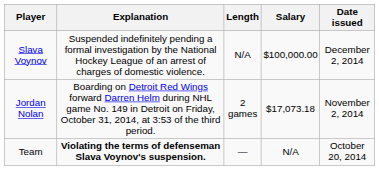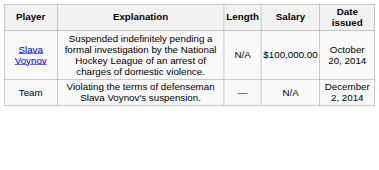 <table class="wikitable" style="text-align:center;">
 <tr>
 <th style="width:15%;">Player</th>
 <th style="width:50%;">Explanation</th>
 <th style="width:10%;">Length</th>
 <th style="width:10%;">Salary</th>
 <th style="width:15%;">Date issued</th>
 </tr>
 <tr>
 <td><a href='#'>Slava Voynov</a></td>
 <td>Suspended indefinitely pending a formal investigation by the National Hockey League of an arrest of charges of domestic violence.</td>
 <td>N/A</td>
 <td>$100,000.00</td>
-<td>December 2, 2014</td>
-</tr>
-<tr>
-<td><a href='#'>Jordan Nolan</a></td>
-<td>Boarding on <a href='#'>Detroit Red Wings</a> forward <a href='#'>Darren Helm</a> during NHL game No. 149 in Detroit on Friday, October 31, 2014, at 3:53 of the third period.</td>
-<td>2 games</td>
-<td>$17,073.18</td>
-<td>November 2, 2014</td>
+<td>October 20, 2014</td>
 </tr>
 <tr>
 <td>Team</td>
-<td><strong>Violating the terms of defenseman Slava Voynov's suspension.</strong></td>
+<td>Violating the terms of defenseman Slava Voynov's suspension.</td>
 <td>—</td>
 <td>N/A</td>
-<td>October 20, 2014</td>
+<td>December 2, 2014</td>
 </tr>
 </table>
